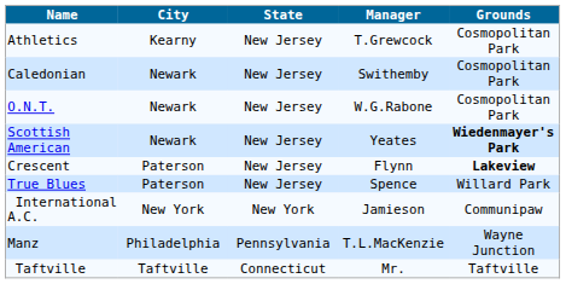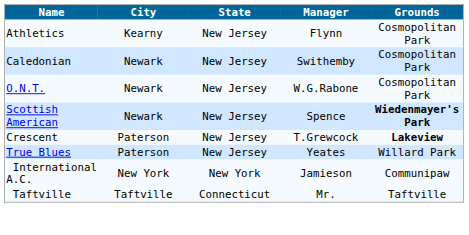 <table align=center cellpadding="1" cellspacing="0" style="background: #f9f9f9; border: 1px #aaa solid; border-collapse: collapse; font-size: 90%;" width=80%>
 <tr align=center bgcolor=#006699 style="color:white;">
 <th width=20% colspan=1>Name</th>
 <th width=20% colspan=1>City</th>
 <th width=20% colspan=1>State</th>
 <th width=20% colspan=1>Manager</th>
 <th width=20% colspan=1>Grounds</th>
 </tr>
 <tr align=center bgcolor=#F5FAFF>
 <td align=left>Athletics</td>
 <td>Kearny</td>
 <td>New Jersey</td>
-<td>T.Grewcock</td>
+<td>Flynn</td>
 <td>Cosmopolitan Park</td>
 </tr>
 <tr align=center bgcolor=#D0E7FF>
 <td align=left>Caledonian</td>
 <td>Newark</td>
 <td>New Jersey</td>
 <td>Swithemby</td>
 <td>Cosmopolitan Park</td>
 </tr>
 <tr align=center bgcolor=#F5FAFF>
 <td align=left><a href='#'>O.N.T.</a></td>
 <td>Newark</td>
 <td>New Jersey</td>
 <td>W.G.Rabone</td>
 <td>Cosmopolitan Park</td>
 </tr>
 <tr align=center bgcolor=#D0E7FF>
 <td align=left><a href='#'>Scottish American</a></td>
 <td>Newark</td>
 <td>New Jersey</td>
-<td>Yeates</td>
+<td>Spence</td>
 <td><strong>Wiedenmayer's Park</strong></td>
 </tr>
 <tr align=center bgcolor=#F5FAFF>
 <td align=left>Crescent</td>
 <td>Paterson</td>
 <td>New Jersey</td>
-<td>Flynn</td>
+<td>T.Grewcock</td>
 <td><strong>Lakeview</strong></td>
 </tr>
 <tr align=center bgcolor=#D0E7FF>
 <td align=left><a href='#'>True Blues</a></td>
 <td>Paterson</td>
 <td>New Jersey</td>
-<td>Spence</td>
+<td>Yeates</td>
 <td>Willard Park</td>
 </tr>
 <tr align=center bgcolor=#F5FAFF>
 <td align=left> International A.C.</td>
 <td>New York</td>
 <td>New York</td>
 <td>Jamieson</td>
 <td>Communipaw</td>
 </tr>
-<tr align=center bgcolor=#D0E7FF>
-<td align=left>Manz</td>
-<td>Philadelphia</td>
-<td>Pennsylvania</td>
-<td>T.L.MacKenzie</td>
-<td>Wayne Junction</td>
-</tr>
 <tr align=center bgcolor=#F5FAFF>
 <td align=left> Taftville</td>
 <td>Taftville</td>
 <td>Connecticut</td>
 <td>Mr.</td>
 <td>Taftville</td>
 </tr>
 </table>
